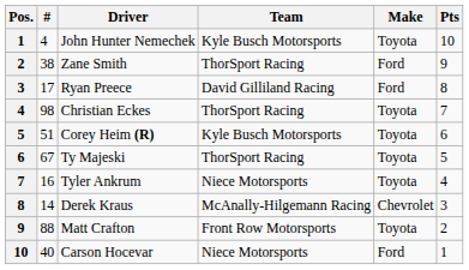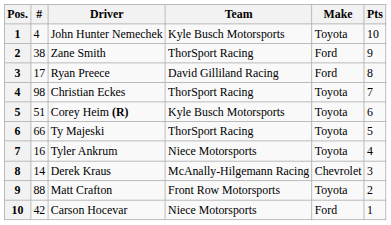 <table class="wikitable" style="font-size:95%">
 <tr>
 <th>Pos.</th>
 <th>#</th>
 <th>Driver</th>
 <th>Team</th>
 <th>Make</th>
 <th>Pts</th>
 </tr>
 <tr>
 <th>1</th>
 <td>4</td>
 <td>John Hunter Nemechek</td>
 <td>Kyle Busch Motorsports</td>
 <td>Toyota</td>
 <td>10</td>
 </tr>
 <tr>
 <th>2</th>
 <td>38</td>
 <td>Zane Smith</td>
 <td>ThorSport Racing</td>
 <td>Ford</td>
 <td>9</td>
 </tr>
 <tr>
 <th>3</th>
 <td>17</td>
 <td>Ryan Preece</td>
 <td>David Gilliland Racing</td>
 <td>Ford</td>
 <td>8</td>
 </tr>
 <tr>
 <th>4</th>
 <td>98</td>
 <td>Christian Eckes</td>
 <td>ThorSport Racing</td>
 <td>Toyota</td>
 <td>7</td>
 </tr>
 <tr>
 <th>5</th>
 <td>51</td>
 <td>Corey Heim <strong>(R)</strong></td>
 <td>Kyle Busch Motorsports</td>
 <td>Toyota</td>
 <td>6</td>
 </tr>
 <tr>
 <th>6</th>
-<td>67</td>
+<td>66</td>
 <td>Ty Majeski</td>
 <td>ThorSport Racing</td>
 <td>Toyota</td>
 <td>5</td>
 </tr>
 <tr>
 <th>7</th>
 <td>16</td>
 <td>Tyler Ankrum</td>
 <td>Niece Motorsports</td>
 <td>Toyota</td>
 <td>4</td>
 </tr>
 <tr>
 <th>8</th>
 <td>14</td>
 <td>Derek Kraus</td>
 <td>McAnally-Hilgemann Racing</td>
 <td>Chevrolet</td>
 <td>3</td>
 </tr>
 <tr>
 <th>9</th>
 <td>88</td>
 <td>Matt Crafton</td>
 <td>Front Row Motorsports</td>
 <td>Toyota</td>
 <td>2</td>
 </tr>
 <tr>
 <th>10</th>
-<td>40</td>
+<td>42</td>
 <td>Carson Hocevar</td>
 <td>Niece Motorsports</td>
 <td>Ford</td>
 <td>1</td>
 </tr>
 </table>
